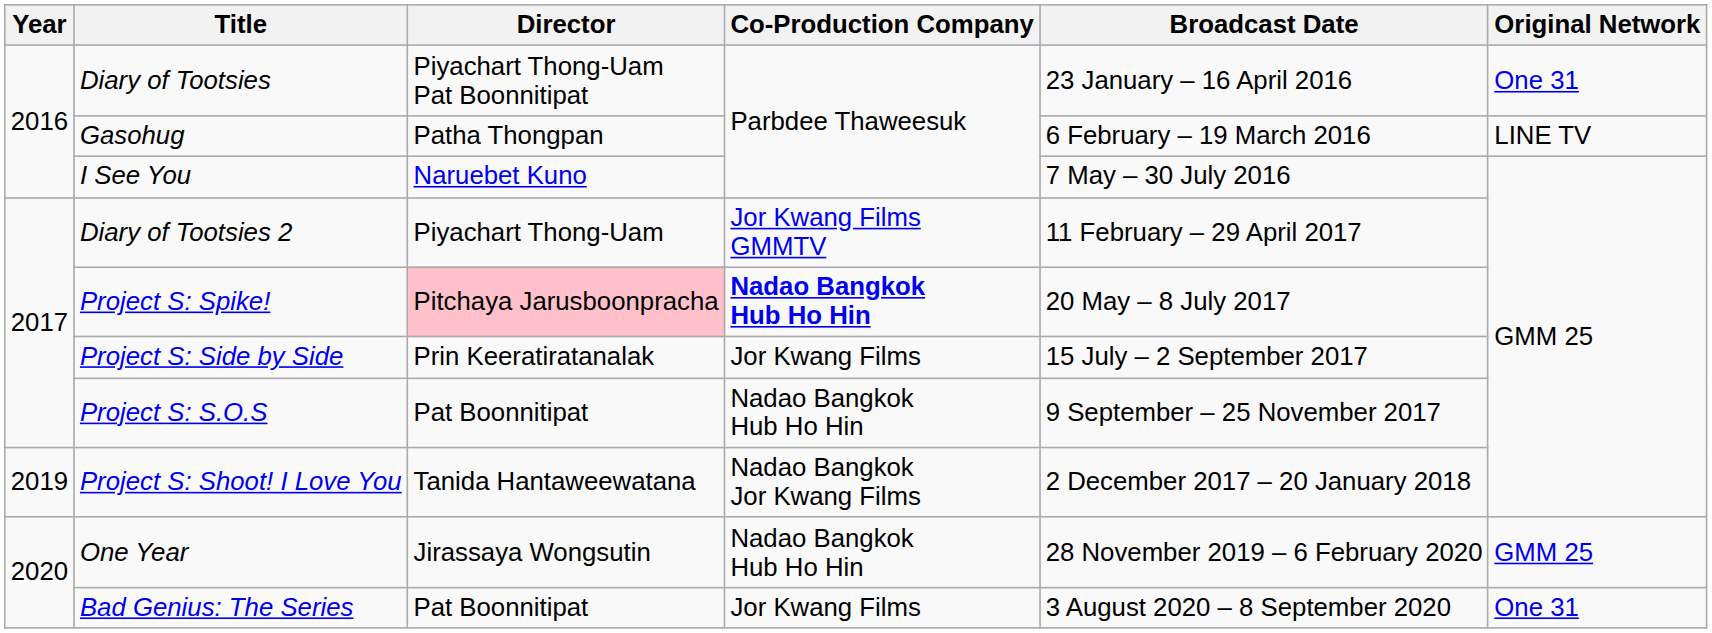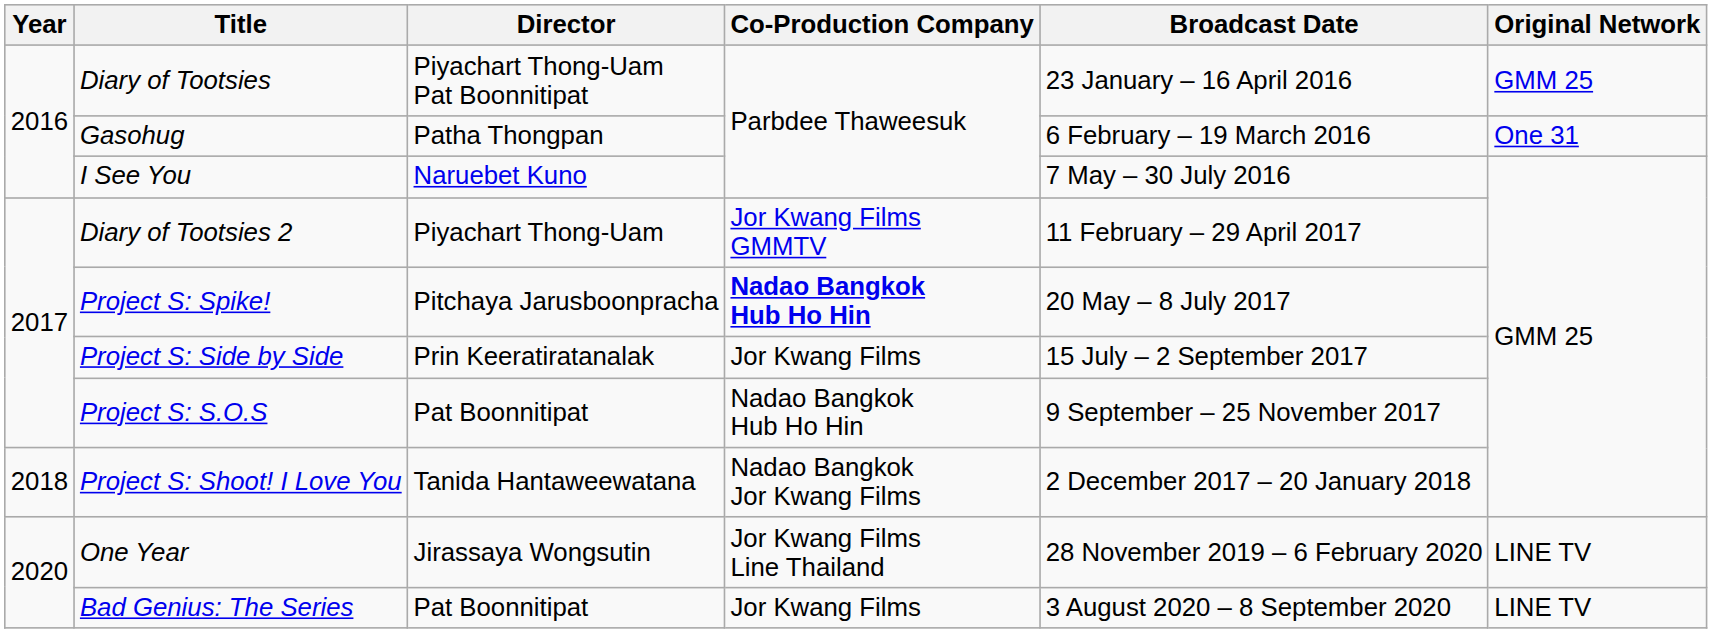 <table class="wikitable plainrowheaders">
 <tr>
 <th>Year</th>
 <th>Title</th>
 <th>Director</th>
 <th>Co-Production Company</th>
 <th>Broadcast Date</th>
 <th>Original Network</th>
 </tr>
 <tr>
 <td rowspan="3">2016</td>
 <td><em>Diary of Tootsies</em></td>
 <td>Piyachart Thong-Uam<br>Pat Boonnitipat</td>
 <td rowspan="3">Parbdee Thaweesuk</td>
 <td>23 January – 16 April 2016</td>
-<td><a href='#'>One 31</a></td>
+<td><a href='#'>GMM 25</a></td>
 </tr>
 <tr>
 <td><em>Gasohug</em></td>
 <td>Patha Thongpan</td>
 <td>6 February – 19 March 2016</td>
-<td>LINE TV</td>
+<td><a href='#'>One 31</a></td>
 </tr>
 <tr>
 <td><em>I See You</em></td>
 <td><a href='#'>Naruebet Kuno</a></td>
 <td>7 May – 30 July 2016</td>
 <td rowspan="6">GMM 25</td>
 </tr>
 <tr>
 <td rowspan="4">2017</td>
 <td><em>Diary of Tootsies 2</em></td>
 <td>Piyachart Thong-Uam</td>
 <td><a href='#'>Jor Kwang Films</a><br><a href='#'>GMMTV</a></td>
 <td>11 February – 29 April 2017</td>
 </tr>
 <tr>
 <td><em><a href='#'>Project S: Spike!</a></em></td>
-<td style="background: pink;">Pitchaya Jarusboonpracha</td>
+<td>Pitchaya Jarusboonpracha</td>
 <td><strong><a href='#'>Nadao Bangkok</a><br><a href='#'>Hub Ho Hin</a></strong></td>
 <td>20 May – 8 July 2017</td>
 </tr>
 <tr>
 <td><em><a href='#'>Project S: Side by Side</a></em></td>
 <td>Prin Keeratiratanalak</td>
 <td>Jor Kwang Films</td>
 <td>15 July – 2 September 2017</td>
 </tr>
 <tr>
 <td><em><a href='#'>Project S: S.O.S</a></em></td>
 <td>Pat Boonnitipat</td>
 <td>Nadao Bangkok<br>Hub Ho Hin</td>
 <td>9 September – 25 November 2017</td>
 </tr>
 <tr>
-<td>2019</td>
+<td>2018</td>
 <td><em><a href='#'>Project S: Shoot! I Love You</a></em></td>
 <td>Tanida Hantaweewatana</td>
 <td>Nadao Bangkok<br>Jor Kwang Films</td>
 <td>2 December 2017 – 20 January 2018</td>
 </tr>
 <tr>
 <td rowspan="2">2020</td>
 <td><em>One Year</em></td>
 <td>Jirassaya Wongsutin</td>
-<td>Nadao Bangkok<br>Hub Ho Hin</td>
+<td>Jor Kwang Films<br>Line Thailand</td>
 <td>28 November 2019 – 6 February 2020</td>
-<td><a href='#'>GMM 25</a></td>
+<td>LINE TV</td>
 </tr>
 <tr>
 <td><em><a href='#'>Bad Genius: The Series</a></em></td>
 <td>Pat Boonnitipat</td>
 <td>Jor Kwang Films</td>
 <td>3 August 2020 – 8 September 2020</td>
-<td><a href='#'>One 31</a></td>
+<td>LINE TV</td>
 </tr>
 </table>
